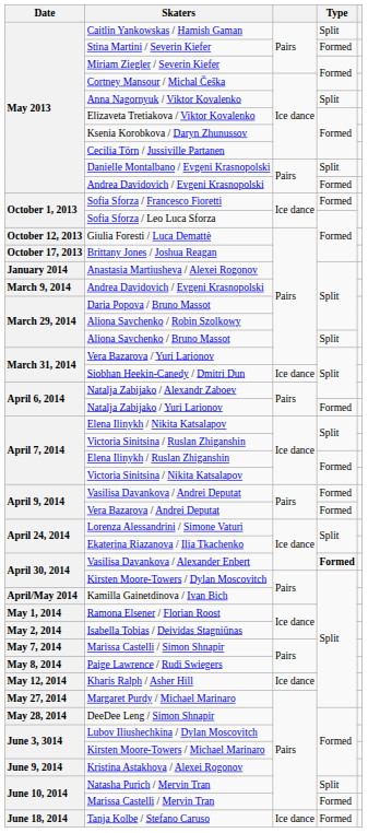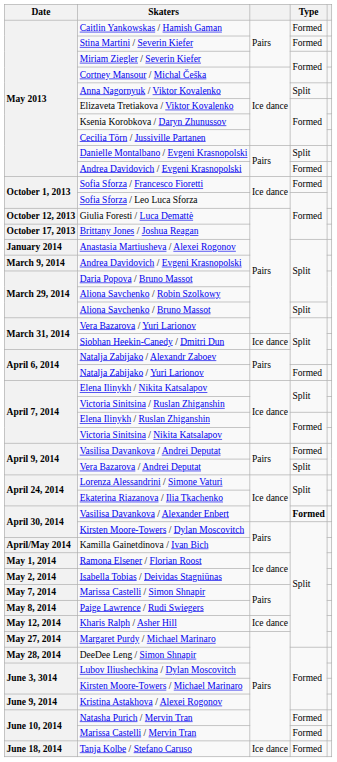 <table class="wikitable unsortable" style="text-align:left; font-size:90%">
 <tr>
 <th scope="col">Date</th>
 <th scope="col">Skaters</th>
 <th scope="col"></th>
 <th scope="col">Type</th>
 <th scope="col"></th>
 </tr>
 <tr>
 <th scope="row" style="text-align:left" rowspan="10">May 2013</th>
 <td> <a href='#'>Caitlin Yankowskas</a> / <a href='#'>Hamish Gaman</a></td>
 <td rowspan="3">Pairs</td>
-<td>Split</td>
+<td>Formed</td>
 <td></td>
 </tr>
 <tr>
 <td> <a href='#'>Stina Martini</a> / <a href='#'>Severin Kiefer</a></td>
 <td>Formed</td>
 <td></td>
 </tr>
 <tr>
 <td> <a href='#'>Miriam Ziegler</a> / <a href='#'>Severin Kiefer</a></td>
 <td rowspan="2">Formed</td>
 <td></td>
 </tr>
 <tr>
 <td> <a href='#'>Cortney Mansour</a> / <a href='#'>Michal Češka</a></td>
 <td rowspan="5">Ice dance</td>
 <td></td>
 </tr>
 <tr>
 <td> <a href='#'>Anna Nagornyuk</a> / <a href='#'>Viktor Kovalenko</a></td>
 <td>Split</td>
 <td></td>
 </tr>
 <tr>
 <td> Elizaveta Tretiakova / <a href='#'>Viktor Kovalenko</a></td>
 <td rowspan="3">Formed</td>
 <td></td>
 </tr>
 <tr>
 <td> Ksenia Korobkova / <a href='#'>Daryn Zhunussov</a></td>
 <td></td>
 </tr>
 <tr>
 <td> <a href='#'>Cecilia Törn</a> / <a href='#'>Jussiville Partanen</a></td>
 <td></td>
 </tr>
 <tr>
 <td> <a href='#'>Danielle Montalbano</a> / <a href='#'>Evgeni Krasnopolski</a></td>
 <td rowspan="2">Pairs</td>
 <td>Split</td>
 <td></td>
 </tr>
 <tr>
 <td> <a href='#'>Andrea Davidovich</a> / <a href='#'>Evgeni Krasnopolski</a></td>
 <td>Formed</td>
 <td></td>
 </tr>
 <tr>
 <th scope="row" style="text-align:left" rowspan="2">October 1, 2013</th>
 <td> <a href='#'>Sofia Sforza</a> / <a href='#'>Francesco Fioretti</a></td>
 <td rowspan="2">Ice dance</td>
 <td>Formed</td>
 <td rowspan="2"></td>
 </tr>
 <tr>
 <td> <a href='#'>Sofia Sforza</a> / Leo Luca Sforza</td>
 <td rowspan="3">Formed</td>
 </tr>
 <tr>
 <th scope="row" style="text-align:left">October 12, 2013</th>
 <td> Giulia Foresti / <a href='#'>Luca Demattè</a></td>
 <td rowspan="8">Pairs</td>
 <td></td>
 </tr>
 <tr>
 <th scope="row" style="text-align:left">October 17, 2013</th>
 <td> <a href='#'>Brittany Jones</a> / <a href='#'>Joshua Reagan</a></td>
 <td></td>
 </tr>
 <tr>
 <th scope="row" style="text-align:left">January 2014</th>
 <td> <a href='#'>Anastasia Martiusheva</a> / <a href='#'>Alexei Rogonov</a></td>
 <td rowspan="4">Split</td>
 <td></td>
 </tr>
 <tr>
 <th scope="row" style="text-align:left">March 9, 2014</th>
 <td> <a href='#'>Andrea Davidovich</a> / <a href='#'>Evgeni Krasnopolski</a></td>
 <td></td>
 </tr>
 <tr>
 <th scope="row" style="text-align:left" rowspan="3">March 29, 2014</th>
 <td> <a href='#'>Daria Popova</a> / <a href='#'>Bruno Massot</a></td>
 <td rowspan="3"></td>
 </tr>
 <tr>
 <td> <a href='#'>Aliona Savchenko</a> / <a href='#'>Robin Szolkowy</a></td>
 </tr>
 <tr>
 <td> <a href='#'>Aliona Savchenko</a> / <a href='#'>Bruno Massot</a></td>
 <td>Split</td>
 </tr>
 <tr>
 <th scope="row" style="text-align:left" rowspan="2">March 31, 2014</th>
 <td> <a href='#'>Vera Bazarova</a> / <a href='#'>Yuri Larionov</a></td>
 <td rowspan="3">Split</td>
 <td></td>
 </tr>
 <tr>
 <td> <a href='#'>Siobhan Heekin-Canedy</a> / <a href='#'>Dmitri Dun</a></td>
 <td>Ice dance</td>
 <td></td>
 </tr>
 <tr>
 <th scope="row" style="text-align:left" rowspan="2">April 6, 2014</th>
 <td> <a href='#'>Natalja Zabijako</a> / <a href='#'>Alexandr Zaboev</a></td>
 <td rowspan="2">Pairs</td>
 <td></td>
 </tr>
 <tr>
 <td> <a href='#'>Natalja Zabijako</a> / <a href='#'>Yuri Larionov</a></td>
 <td>Formed</td>
 <td></td>
 </tr>
 <tr>
 <th scope="row" style="text-align:left" rowspan="4">April 7, 2014</th>
 <td> <a href='#'>Elena Ilinykh</a> / <a href='#'>Nikita Katsalapov</a></td>
 <td rowspan="4">Ice dance</td>
 <td rowspan="2">Split</td>
 <td></td>
 </tr>
 <tr>
 <td> <a href='#'>Victoria Sinitsina</a> / <a href='#'>Ruslan Zhiganshin</a></td>
 <td></td>
 </tr>
 <tr>
 <td> <a href='#'>Elena Ilinykh</a> / <a href='#'>Ruslan Zhiganshin</a></td>
 <td rowspan="2">Formed</td>
 <td></td>
 </tr>
 <tr>
 <td> <a href='#'>Victoria Sinitsina</a> / <a href='#'>Nikita Katsalapov</a></td>
 <td></td>
 </tr>
 <tr>
 <th scope="row" style="text-align:left" rowspan="2">April 9, 2014</th>
 <td> <a href='#'>Vasilisa Davankova</a> / <a href='#'>Andrei Deputat</a></td>
 <td rowspan="2">Pairs</td>
 <td>Formed</td>
 <td rowspan="2"></td>
 </tr>
 <tr>
 <td> <a href='#'>Vera Bazarova</a> / <a href='#'>Andrei Deputat</a></td>
-<td>Formed</td>
+<td>Split</td>
 </tr>
 <tr>
 <th scope="row" style="text-align:left" rowspan="2">April 24, 2014</th>
 <td> <a href='#'>Lorenza Alessandrini</a> / <a href='#'>Simone Vaturi</a></td>
 <td rowspan="3">Ice dance</td>
 <td rowspan="2">Split</td>
 <td></td>
 </tr>
 <tr>
 <td> <a href='#'>Ekaterina Riazanova</a> / <a href='#'>Ilia Tkachenko</a></td>
 <td></td>
 </tr>
 <tr>
 <th scope="row" style="text-align:left" rowspan="2">April 30, 2014</th>
 <td> <a href='#'>Vasilisa Davankova</a> / <a href='#'>Alexander Enbert</a></td>
 <td><strong>Formed</strong></td>
 <td></td>
 </tr>
 <tr>
 <td> <a href='#'>Kirsten Moore-Towers</a> / <a href='#'>Dylan Moscovitch</a></td>
 <td rowspan="2">Pairs</td>
 <td rowspan="8">Split</td>
 <td></td>
 </tr>
 <tr>
 <th scope="row" style="text-align:left">April/May 2014</th>
 <td> Kamilla Gainetdinova / <a href='#'>Ivan Bich</a></td>
 <td></td>
 </tr>
 <tr>
 <th scope="row" style="text-align:left">May 1, 2014</th>
 <td> <a href='#'>Ramona Elsener</a> / <a href='#'>Florian Roost</a></td>
 <td rowspan="2">Ice dance</td>
 <td></td>
 </tr>
 <tr>
 <th scope="row" style="text-align:left">May 2, 2014</th>
 <td> <a href='#'>Isabella Tobias</a> / <a href='#'>Deividas Stagniūnas</a></td>
 <td></td>
 </tr>
 <tr>
 <th scope="row" style="text-align:left">May 7, 2014</th>
 <td> <a href='#'>Marissa Castelli</a> / <a href='#'>Simon Shnapir</a></td>
 <td rowspan="2">Pairs</td>
 <td></td>
 </tr>
 <tr>
 <th scope="row" style="text-align:left">May 8, 2014</th>
 <td> <a href='#'>Paige Lawrence</a> / <a href='#'>Rudi Swiegers</a></td>
 <td></td>
 </tr>
 <tr>
 <th scope="row" style="text-align:left">May 12, 2014</th>
 <td> <a href='#'>Kharis Ralph</a> / <a href='#'>Asher Hill</a></td>
 <td>Ice dance</td>
 <td></td>
 </tr>
 <tr>
 <th scope="row" style="text-align:left">May 27, 2014</th>
 <td> <a href='#'>Margaret Purdy</a> / <a href='#'>Michael Marinaro</a></td>
 <td rowspan="7">Pairs</td>
 <td></td>
 </tr>
 <tr>
 <th scope="row" style="text-align:left">May 28, 2014</th>
 <td> DeeDee Leng / <a href='#'>Simon Shnapir</a></td>
 <td rowspan="4">Formed</td>
 <td></td>
 </tr>
 <tr>
 <th scope="row" style="text-align:left" rowspan="2">June 3, 3014</th>
 <td> <a href='#'>Lubov Iliushechkina</a> / <a href='#'>Dylan Moscovitch</a></td>
 <td></td>
 </tr>
 <tr>
 <td> <a href='#'>Kirsten Moore-Towers</a> / <a href='#'>Michael Marinaro</a></td>
 <td></td>
 </tr>
 <tr>
 <th scope="row" style="text-align:left">June 9, 2014</th>
 <td> <a href='#'>Kristina Astakhova</a> / <a href='#'>Alexei Rogonov</a></td>
 <td></td>
 </tr>
 <tr>
 <th scope="row" style="text-align:left" rowspan="2">June 10, 2014</th>
 <td> <a href='#'>Natasha Purich</a> / <a href='#'>Mervin Tran</a></td>
-<td>Split</td>
+<td>Formed</td>
 <td></td>
 </tr>
 <tr>
 <td> <a href='#'>Marissa Castelli</a> / <a href='#'>Mervin Tran</a></td>
 <td>Formed</td>
 <td></td>
 </tr>
 <tr>
 <th scope="row" style="text-align:left">June 18, 2014</th>
 <td> <a href='#'>Tanja Kolbe</a> / <a href='#'>Stefano Caruso</a></td>
 <td>Ice dance</td>
 <td>Formed</td>
 <td></td>
 </tr>
 </table>
